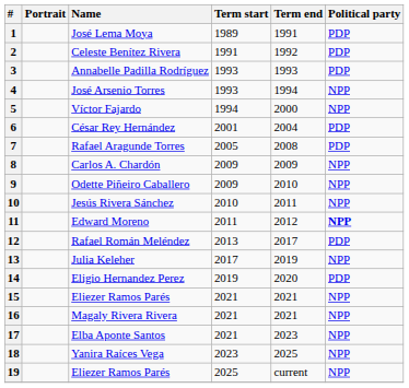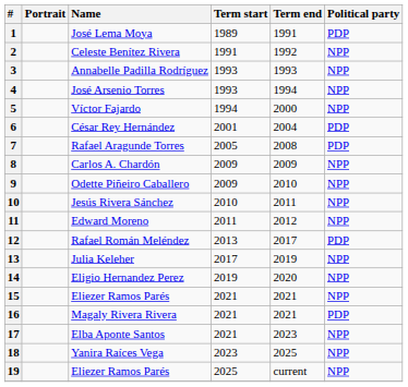 <table class="wikitable sortable">
 <tr>
 <th style="text-align: left">#</th>
 <th style="text-align: left">Portrait</th>
 <th style="text-align: left">Name</th>
 <th style="text-align: left">Term start</th>
 <th style="text-align: left">Term end</th>
 <th style="text-align: left">Political party</th>
 </tr>
 <tr>
 <th>1</th>
 <td></td>
 <td><a href='#'>José Lema Moya</a></td>
 <td>1989</td>
 <td>1991</td>
 <td><a href='#'>PDP</a></td>
 </tr>
 <tr>
 <th>2</th>
 <td></td>
 <td><a href='#'>Celeste Benítez Rivera</a></td>
 <td>1991</td>
 <td>1992</td>
-<td><a href='#'>PDP</a></td>
+<td><a href='#'>NPP</a></td>
 </tr>
 <tr>
 <th>3</th>
 <td></td>
 <td><a href='#'>Annabelle Padilla Rodríguez</a></td>
 <td>1993</td>
 <td>1993</td>
-<td><a href='#'>PDP</a></td>
+<td><a href='#'>NPP</a></td>
 </tr>
 <tr>
 <th>4</th>
 <td></td>
 <td><a href='#'>José Arsenio Torres</a></td>
 <td>1993</td>
 <td>1994</td>
 <td><a href='#'>NPP</a></td>
 </tr>
 <tr>
 <th>5</th>
 <td></td>
 <td><a href='#'>Víctor Fajardo</a></td>
 <td>1994</td>
 <td>2000</td>
 <td><a href='#'>NPP</a></td>
 </tr>
 <tr>
 <th>6</th>
 <td></td>
 <td><a href='#'>César Rey Hernández</a></td>
 <td>2001</td>
 <td>2004</td>
 <td><a href='#'>PDP</a></td>
 </tr>
 <tr>
 <th>7</th>
 <td></td>
 <td><a href='#'>Rafael Aragunde Torres</a></td>
 <td>2005</td>
 <td>2008</td>
 <td><a href='#'>PDP</a></td>
 </tr>
 <tr>
 <th>8</th>
 <td></td>
 <td><a href='#'>Carlos A. Chardón</a></td>
 <td>2009</td>
 <td>2009</td>
 <td><a href='#'>NPP</a></td>
 </tr>
 <tr>
 <th>9</th>
 <td></td>
 <td><a href='#'>Odette Piñeiro Caballero</a></td>
 <td>2009</td>
 <td>2010</td>
 <td><a href='#'>NPP</a></td>
 </tr>
 <tr>
 <th>10</th>
 <td></td>
 <td><a href='#'>Jesús Rivera Sánchez</a></td>
 <td>2010</td>
 <td>2011</td>
 <td><a href='#'>NPP</a></td>
 </tr>
 <tr>
 <th>11</th>
 <td></td>
 <td><a href='#'>Edward Moreno</a></td>
 <td>2011</td>
 <td>2012</td>
-<td><strong><a href='#'>NPP</a></strong></td>
+<td><a href='#'>NPP</a></td>
 </tr>
 <tr>
 <th>12</th>
 <td></td>
 <td><a href='#'>Rafael Román Meléndez</a></td>
 <td>2013</td>
 <td>2017</td>
 <td><a href='#'>PDP</a></td>
 </tr>
 <tr>
 <th>13</th>
 <td></td>
 <td><a href='#'>Julia Keleher</a></td>
 <td>2017</td>
 <td>2019</td>
 <td><a href='#'>NPP</a></td>
 </tr>
 <tr>
 <th>14</th>
 <td></td>
 <td><a href='#'>Eligio Hernandez Perez</a></td>
 <td>2019</td>
 <td>2020</td>
-<td><a href='#'>PDP</a></td>
+<td><a href='#'>NPP</a></td>
 </tr>
 <tr>
 <th>15</th>
 <td></td>
 <td><a href='#'>Eliezer Ramos Parés</a></td>
 <td>2021</td>
 <td>2021</td>
 <td><a href='#'>NPP</a></td>
 </tr>
 <tr>
 <th>16</th>
 <td></td>
 <td><a href='#'>Magaly Rivera Rivera</a></td>
 <td>2021</td>
 <td>2021</td>
-<td><a href='#'>NPP</a></td>
+<td><a href='#'>PDP</a></td>
 </tr>
 <tr>
 <th>17</th>
 <td></td>
 <td><a href='#'>Elba Aponte Santos</a></td>
 <td>2021</td>
 <td>2023</td>
 <td><a href='#'>NPP</a></td>
 </tr>
 <tr>
 <th>18</th>
 <td></td>
 <td><a href='#'>Yanira Raíces Vega</a></td>
 <td>2023</td>
 <td>2025</td>
 <td><a href='#'>NPP</a></td>
 </tr>
 <tr>
 <th>19</th>
 <td></td>
 <td><a href='#'>Eliezer Ramos Parés</a></td>
 <td>2025</td>
 <td>current</td>
 <td><a href='#'>NPP</a></td>
 </tr>
 <tr>
 </tr>
 </table>
